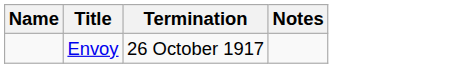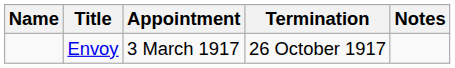 <table class="wikitable">
 <tr valign="middle">
 <th>Name</th>
 <th>Title</th>
+<th>Appointment</th>
 <th>Termination</th>
 <th>Notes</th>
 </tr>
 <tr>
 <td></td>
 <td><a href='#'>Envoy</a></td>
+<td>3 March 1917</td>
 <td>26 October 1917</td>
 <td></td>
 </tr>
 </table>
